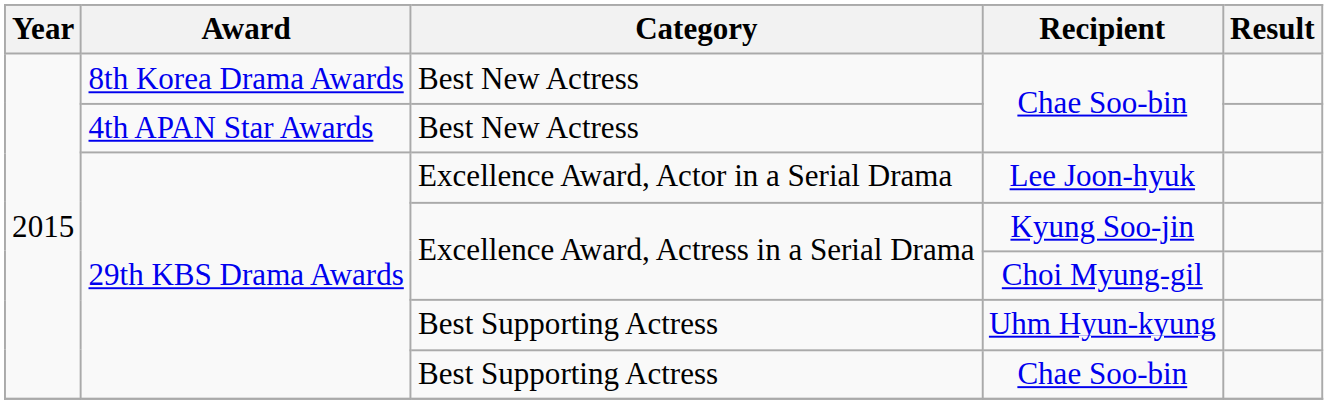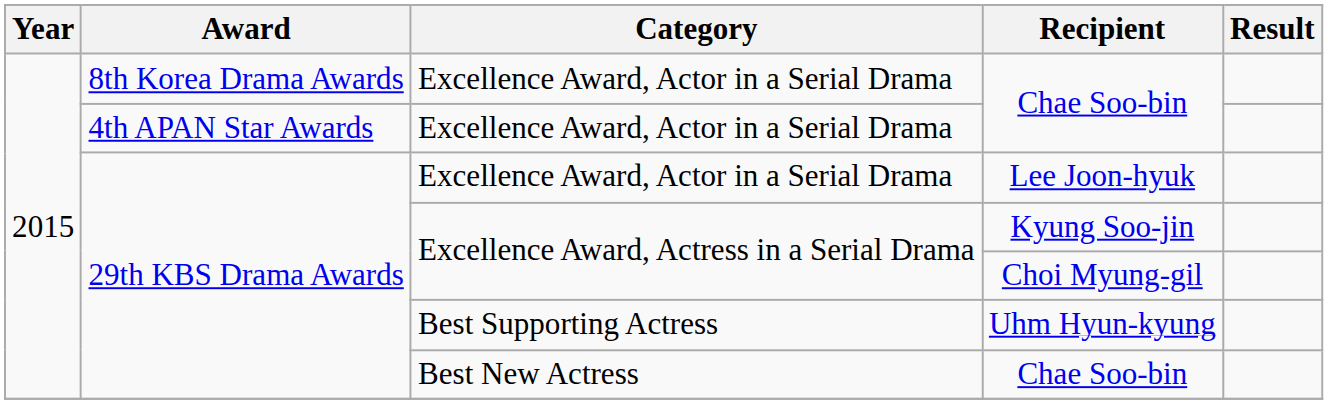 <table class="wikitable">
 <tr>
 <th>Year</th>
 <th>Award</th>
 <th>Category</th>
 <th>Recipient</th>
 <th>Result</th>
 </tr>
 <tr>
 <td rowspan="7" style="text-align:center;">2015</td>
 <td><a href='#'>8th Korea Drama Awards</a></td>
-<td>Best New Actress</td>
+<td>Excellence Award, Actor in a Serial Drama</td>
 <td rowspan="2" style="text-align:center;"><a href='#'>Chae Soo-bin</a></td>
 <td></td>
 </tr>
 <tr>
 <td><a href='#'>4th APAN Star Awards</a></td>
-<td>Best New Actress</td>
+<td>Excellence Award, Actor in a Serial Drama</td>
 <td></td>
 </tr>
 <tr>
 <td rowspan="5"><a href='#'>29th KBS Drama Awards</a></td>
 <td>Excellence Award, Actor in a Serial Drama</td>
 <td style="text-align:center;"><a href='#'>Lee Joon-hyuk</a></td>
 <td></td>
 </tr>
 <tr>
 <td rowspan="2">Excellence Award, Actress in a Serial Drama</td>
 <td style="text-align:center;"><a href='#'>Kyung Soo-jin</a></td>
 <td></td>
 </tr>
 <tr>
 <td style="text-align:center;"><a href='#'>Choi Myung-gil</a></td>
 <td></td>
 </tr>
 <tr>
 <td>Best Supporting Actress</td>
 <td style="text-align:center;"><a href='#'>Uhm Hyun-kyung</a></td>
 <td></td>
 </tr>
 <tr>
-<td>Best Supporting Actress</td>
+<td>Best New Actress</td>
 <td style="text-align:center;"><a href='#'>Chae Soo-bin</a></td>
 <td></td>
 </tr>
 <tr>
 </tr>
 </table>
